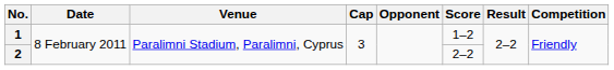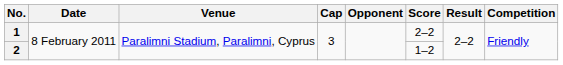 <table class="wikitable sortable">
 <tr>
 <th scope="col">No.</th>
 <th scope="col" data-sort-type="date">Date</th>
 <th scope="col">Venue</th>
 <th scope="col">Cap</th>
 <th scope="col">Opponent</th>
 <th scope="col">Score</th>
 <th scope="col">Result</th>
 <th scope="col">Competition</th>
 </tr>
 <tr>
 <th align="center">1</th>
 <td rowspan=2>8 February 2011</td>
 <td rowspan=2><a href='#'>Paralimni Stadium</a>, <a href='#'>Paralimni</a>, Cyprus</td>
 <td align="center" rowspan=2>3</td>
 <td rowspan=2></td>
-<td align="center">1–2</td>
+<td align="center">2–2</td>
 <td rowspan=2 align="center">2–2</td>
 <td rowspan=2><a href='#'>Friendly</a></td>
 </tr>
 <tr>
 <th align="center">2</th>
-<td align="center">2–2</td>
+<td align="center">1–2</td>
 </tr>
 </table>
